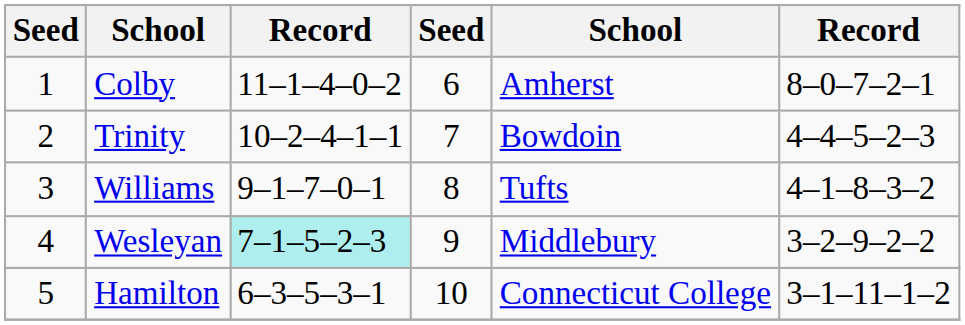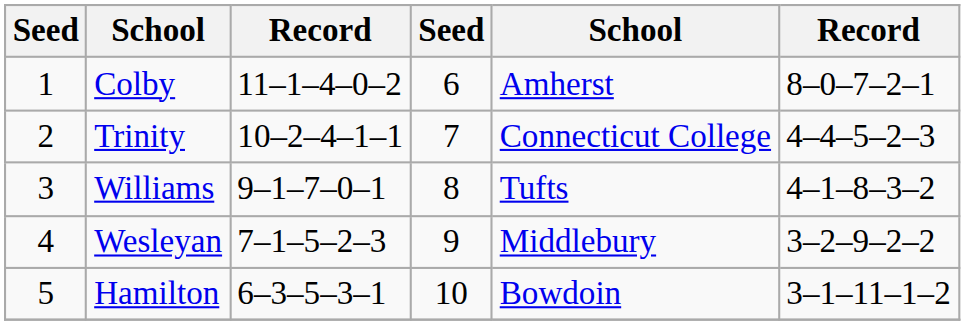 <table class="wikitable">
 <tr>
 <th>Seed</th>
 <th>School</th>
 <th>Record</th>
 <th>Seed</th>
 <th>School</th>
 <th>Record</th>
 </tr>
 <tr>
 <td align=center>1</td>
 <td><a href='#'>Colby</a></td>
 <td>11–1–4–0–2</td>
 <td align=center>6</td>
 <td><a href='#'>Amherst</a></td>
 <td>8–0–7–2–1</td>
 </tr>
 <tr>
 <td align=center>2</td>
 <td><a href='#'>Trinity</a></td>
 <td>10–2–4–1–1</td>
 <td align=center>7</td>
-<td><a href='#'>Bowdoin</a></td>
+<td><a href='#'>Connecticut College</a></td>
 <td>4–4–5–2–3</td>
 </tr>
 <tr>
 <td align=center>3</td>
 <td><a href='#'>Williams</a></td>
 <td>9–1–7–0–1</td>
 <td align=center>8</td>
 <td><a href='#'>Tufts</a></td>
 <td>4–1–8–3–2</td>
 </tr>
 <tr>
 <td align=center>4</td>
 <td><a href='#'>Wesleyan</a></td>
-<td style="background: paleturquoise;">7–1–5–2–3</td>
+<td>7–1–5–2–3</td>
 <td align=center>9</td>
 <td><a href='#'>Middlebury</a></td>
 <td>3–2–9–2–2</td>
 </tr>
 <tr>
 <td align=center>5</td>
 <td><a href='#'>Hamilton</a></td>
 <td>6–3–5–3–1</td>
 <td align=center>10</td>
-<td><a href='#'>Connecticut College</a></td>
+<td><a href='#'>Bowdoin</a></td>
 <td>3–1–11–1–2</td>
 </tr>
 <tr>
 </tr>
 </table>
